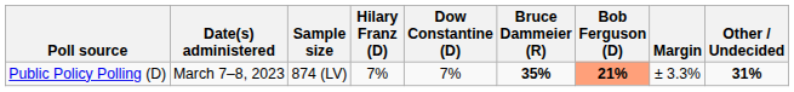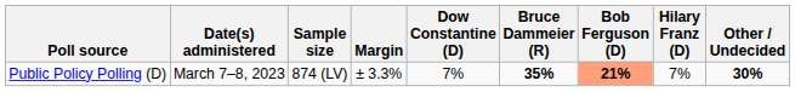 <table class="wikitable" style="font-size:90%;text-align:center;">
 <tr style="vertical-align:bottom">
 <th>Poll source</th>
 <th>Date(s)<br>administered</th>
 <th>Sample<br>size</th>
-<th style="width:45px;">Hilary<br>Franz (D)</th>
+<th>Margin<br></th>
 <th style="width:45px;">Dow<br>Constantine (D)</th>
 <th style="width:45px;">Bruce<br>Dammeier (R)</th>
 <th style="width:45px;">Bob<br>Ferguson (D)</th>
-<th>Margin<br></th>
+<th style="width:45px;">Hilary<br>Franz (D)</th>
 <th>Other /<br>Undecided</th>
 </tr>
 <tr>
 <td style="text-align:left;"><a href='#'>Public Policy Polling</a> (D)</td>
 <td>March 7–8, 2023</td>
 <td>874 (LV)</td>
-<td>7%</td>
+<td>± 3.3%</td>
 <td>7%</td>
 <td><strong>35%</strong></td>
 <td style="background: lightsalmon;"><strong>21%</strong></td>
-<td>± 3.3%</td>
-<td><strong>31%</strong></td>
+<td>7%</td>
+<td><strong>30%</strong></td>
 </tr>
 </table>
